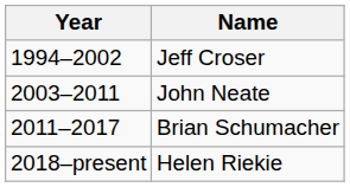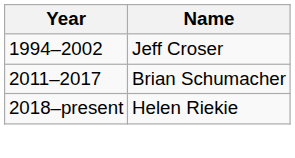 <table class="wikitable">
 <tr>
 <th>Year</th>
 <th>Name</th>
 </tr>
 <tr>
 <td>1994–2002</td>
 <td>Jeff Croser</td>
 </tr>
 <tr>
-<td>2003–2011</td>
-<td>John Neate</td>
-</tr>
-<tr>
 <td>2011–2017</td>
 <td>Brian Schumacher</td>
 </tr>
 <tr>
 <td>2018–present</td>
 <td>Helen Riekie</td>
 </tr>
 </table>
